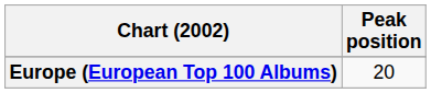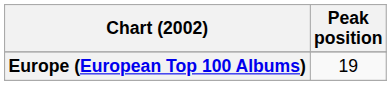 <table class="wikitable sortable plainrowheaders">
 <tr>
 <th>Chart (2002)</th>
 <th>Peak<br>position</th>
 </tr>
 <tr>
 </tr>
 <tr>
 </tr>
 <tr>
 </tr>
 <tr>
 </tr>
 <tr>
 <th scope="row">Europe (<a href='#'>European Top 100 Albums</a>)</th>
-<td style="text-align:center;">20</td>
+<td style="text-align:center;">19</td>
 </tr>
 <tr>
 </tr>
 <tr>
 </tr>
 <tr>
 </tr>
 <tr>
 </tr>
 <tr>
 </tr>
 <tr>
 </tr>
 <tr>
 </tr>
 <tr>
 </tr>
 <tr>
 </tr>
 <tr>
 </tr>
 <tr>
 </tr>
 <tr>
 </tr>
 </table>
